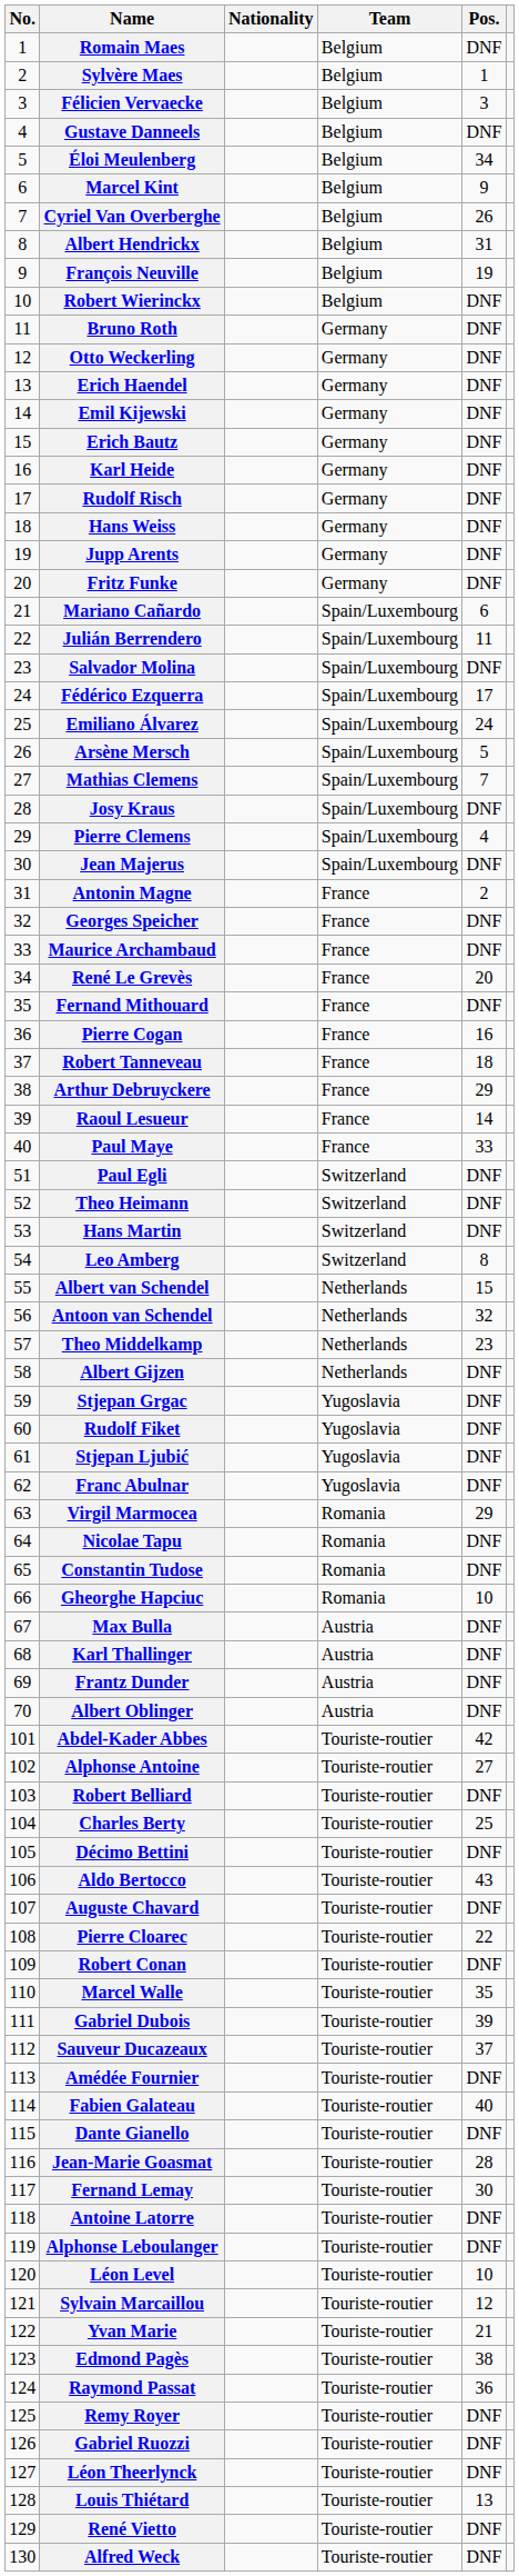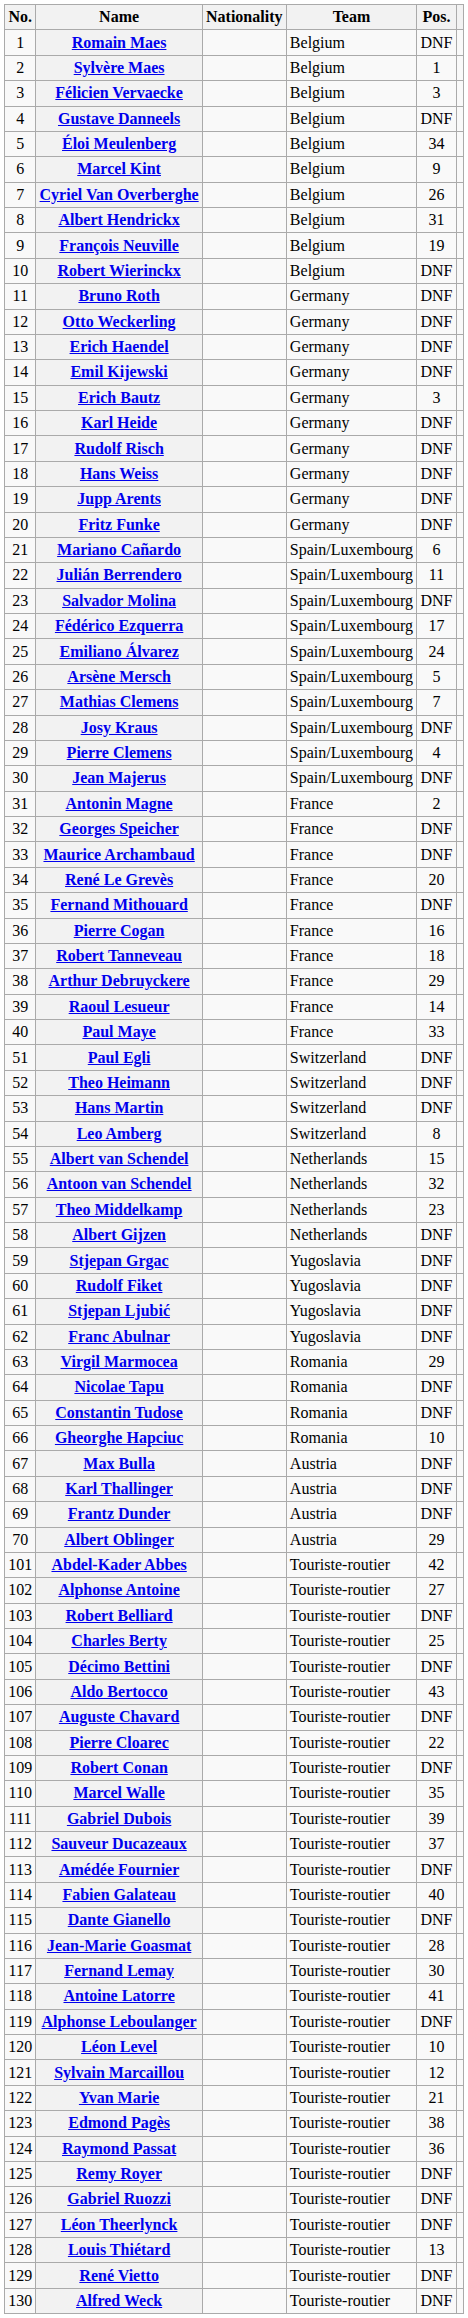 <table class="wikitable plainrowheaders sortable">
 <tr>
 <th scope="col">No.</th>
 <th scope="col">Name</th>
 <th scope="col">Nationality</th>
 <th scope="col">Team</th>
 <th scope="col" data-sort-type="number">Pos.</th>
 <th scope="col" class="unsortable"></th>
 </tr>
 <tr>
 <td style="text-align:center;">1</td>
 <th scope="row"><a href='#'>Romain Maes</a></th>
 <td></td>
 <td>Belgium</td>
 <td style="text-align:center;" data-sort-value="44">DNF</td>
 <td style="text-align:center;"></td>
 </tr>
 <tr>
 <td style="text-align:center;">2</td>
 <th scope="row"><a href='#'>Sylvère Maes</a></th>
 <td></td>
 <td>Belgium</td>
 <td style="text-align:center;">1</td>
 <td style="text-align:center;"></td>
 </tr>
 <tr>
 <td style="text-align:center;">3</td>
 <th scope="row"><a href='#'>Félicien Vervaecke</a></th>
 <td></td>
 <td>Belgium</td>
 <td style="text-align:center;">3</td>
 <td style="text-align:center;"></td>
 </tr>
 <tr>
 <td style="text-align:center;">4</td>
 <th scope="row"><a href='#'>Gustave Danneels</a></th>
 <td></td>
 <td>Belgium</td>
 <td style="text-align:center;" data-sort-value="44">DNF</td>
 <td style="text-align:center;"></td>
 </tr>
 <tr>
 <td style="text-align:center;">5</td>
 <th scope="row"><a href='#'>Éloi Meulenberg</a></th>
 <td></td>
 <td>Belgium</td>
 <td style="text-align:center;">34</td>
 <td style="text-align:center;"></td>
 </tr>
 <tr>
 <td style="text-align:center;">6</td>
 <th scope="row"><a href='#'>Marcel Kint</a></th>
 <td></td>
 <td>Belgium</td>
 <td style="text-align:center;">9</td>
 <td style="text-align:center;"></td>
 </tr>
 <tr>
 <td style="text-align:center;">7</td>
 <th scope="row"><a href='#'>Cyriel Van Overberghe</a></th>
 <td></td>
 <td>Belgium</td>
 <td style="text-align:center;">26</td>
 <td style="text-align:center;"></td>
 </tr>
 <tr>
 <td style="text-align:center;">8</td>
 <th scope="row"><a href='#'>Albert Hendrickx</a></th>
 <td></td>
 <td>Belgium</td>
 <td style="text-align:center;">31</td>
 <td style="text-align:center;"></td>
 </tr>
 <tr>
 <td style="text-align:center;">9</td>
 <th scope="row"><a href='#'>François Neuville</a></th>
 <td></td>
 <td>Belgium</td>
 <td style="text-align:center;">19</td>
 <td style="text-align:center;"></td>
 </tr>
 <tr>
 <td style="text-align:center;">10</td>
 <th scope="row"><a href='#'>Robert Wierinckx</a></th>
 <td></td>
 <td>Belgium</td>
 <td style="text-align:center;" data-sort-value="44">DNF</td>
 <td style="text-align:center;"></td>
 </tr>
 <tr>
 <td style="text-align:center;">11</td>
 <th scope="row"><a href='#'>Bruno Roth</a></th>
 <td></td>
 <td>Germany</td>
 <td style="text-align:center;" data-sort-value="44">DNF</td>
 <td style="text-align:center;"></td>
 </tr>
 <tr>
 <td style="text-align:center;">12</td>
 <th scope="row"><a href='#'>Otto Weckerling</a></th>
 <td></td>
 <td>Germany</td>
 <td style="text-align:center;" data-sort-value="44">DNF</td>
 <td style="text-align:center;"></td>
 </tr>
 <tr>
 <td style="text-align:center;">13</td>
 <th scope="row"><a href='#'>Erich Haendel</a></th>
 <td></td>
 <td>Germany</td>
 <td style="text-align:center;" data-sort-value="44">DNF</td>
 <td style="text-align:center;"></td>
 </tr>
 <tr>
 <td style="text-align:center;">14</td>
 <th scope="row"><a href='#'>Emil Kijewski</a></th>
 <td></td>
 <td>Germany</td>
 <td style="text-align:center;" data-sort-value="44">DNF</td>
 <td style="text-align:center;"></td>
 </tr>
 <tr>
 <td style="text-align:center;">15</td>
 <th scope="row"><a href='#'>Erich Bautz</a></th>
 <td></td>
 <td>Germany</td>
-<td style="text-align:center;" data-sort-value="44">DNF</td>
+<td style="text-align:center;">3</td>
 <td style="text-align:center;"></td>
 </tr>
 <tr>
 <td style="text-align:center;">16</td>
 <th scope="row"><a href='#'>Karl Heide</a></th>
 <td></td>
 <td>Germany</td>
 <td style="text-align:center;" data-sort-value="44">DNF</td>
 <td style="text-align:center;"></td>
 </tr>
 <tr>
 <td style="text-align:center;">17</td>
 <th scope="row"><a href='#'>Rudolf Risch</a></th>
 <td></td>
 <td>Germany</td>
 <td style="text-align:center;" data-sort-value="44">DNF</td>
 <td style="text-align:center;"></td>
 </tr>
 <tr>
 <td style="text-align:center;">18</td>
 <th scope="row"><a href='#'>Hans Weiss</a></th>
 <td></td>
 <td>Germany</td>
 <td style="text-align:center;" data-sort-value="44">DNF</td>
 <td style="text-align:center;"></td>
 </tr>
 <tr>
 <td style="text-align:center;">19</td>
 <th scope="row"><a href='#'>Jupp Arents</a></th>
 <td></td>
 <td>Germany</td>
 <td style="text-align:center;" data-sort-value="44">DNF</td>
 <td style="text-align:center;"></td>
 </tr>
 <tr>
 <td style="text-align:center;">20</td>
 <th scope="row"><a href='#'>Fritz Funke</a></th>
 <td></td>
 <td>Germany</td>
 <td style="text-align:center;" data-sort-value="44">DNF</td>
 <td style="text-align:center;"></td>
 </tr>
 <tr>
 <td style="text-align:center;">21</td>
 <th scope="row"><a href='#'>Mariano Cañardo</a></th>
 <td></td>
 <td>Spain/Luxembourg</td>
 <td style="text-align:center;">6</td>
 <td style="text-align:center;"></td>
 </tr>
 <tr>
 <td style="text-align:center;">22</td>
 <th scope="row"><a href='#'>Julián Berrendero</a></th>
 <td></td>
 <td>Spain/Luxembourg</td>
 <td style="text-align:center;">11</td>
 <td style="text-align:center;"></td>
 </tr>
 <tr>
 <td style="text-align:center;">23</td>
 <th scope="row"><a href='#'>Salvador Molina</a></th>
 <td></td>
 <td>Spain/Luxembourg</td>
 <td style="text-align:center;" data-sort-value="44">DNF</td>
 <td style="text-align:center;"></td>
 </tr>
 <tr>
 <td style="text-align:center;">24</td>
 <th scope="row"><a href='#'>Fédérico Ezquerra</a></th>
 <td></td>
 <td>Spain/Luxembourg</td>
 <td style="text-align:center;">17</td>
 <td style="text-align:center;"></td>
 </tr>
 <tr>
 <td style="text-align:center;">25</td>
 <th scope="row"><a href='#'>Emiliano Álvarez</a></th>
 <td></td>
 <td>Spain/Luxembourg</td>
 <td style="text-align:center;">24</td>
 <td style="text-align:center;"></td>
 </tr>
 <tr>
 <td style="text-align:center;">26</td>
 <th scope="row"><a href='#'>Arsène Mersch</a></th>
 <td></td>
 <td>Spain/Luxembourg</td>
 <td style="text-align:center;">5</td>
 <td style="text-align:center;"></td>
 </tr>
 <tr>
 <td style="text-align:center;">27</td>
 <th scope="row"><a href='#'>Mathias Clemens</a></th>
 <td></td>
 <td>Spain/Luxembourg</td>
 <td style="text-align:center;">7</td>
 <td style="text-align:center;"></td>
 </tr>
 <tr>
 <td style="text-align:center;">28</td>
 <th scope="row"><a href='#'>Josy Kraus</a></th>
 <td></td>
 <td>Spain/Luxembourg</td>
 <td style="text-align:center;" data-sort-value="44">DNF</td>
 <td style="text-align:center;"></td>
 </tr>
 <tr>
 <td style="text-align:center;">29</td>
 <th scope="row"><a href='#'>Pierre Clemens</a></th>
 <td></td>
 <td>Spain/Luxembourg</td>
 <td style="text-align:center;">4</td>
 <td style="text-align:center;"></td>
 </tr>
 <tr>
 <td style="text-align:center;">30</td>
 <th scope="row"><a href='#'>Jean Majerus</a></th>
 <td></td>
 <td>Spain/Luxembourg</td>
 <td style="text-align:center;" data-sort-value="44">DNF</td>
 <td style="text-align:center;"></td>
 </tr>
 <tr>
 <td style="text-align:center;">31</td>
 <th scope="row"><a href='#'>Antonin Magne</a></th>
 <td></td>
 <td>France</td>
 <td style="text-align:center;">2</td>
 <td style="text-align:center;"></td>
 </tr>
 <tr>
 <td style="text-align:center;">32</td>
 <th scope="row"><a href='#'>Georges Speicher</a></th>
 <td></td>
 <td>France</td>
 <td style="text-align:center;" data-sort-value="44">DNF</td>
 <td style="text-align:center;"></td>
 </tr>
 <tr>
 <td style="text-align:center;">33</td>
 <th scope="row"><a href='#'>Maurice Archambaud</a></th>
 <td></td>
 <td>France</td>
 <td style="text-align:center;" data-sort-value="44">DNF</td>
 <td style="text-align:center;"></td>
 </tr>
 <tr>
 <td style="text-align:center;">34</td>
 <th scope="row"><a href='#'>René Le Grevès</a></th>
 <td></td>
 <td>France</td>
 <td style="text-align:center;">20</td>
 <td style="text-align:center;"></td>
 </tr>
 <tr>
 <td style="text-align:center;">35</td>
 <th scope="row"><a href='#'>Fernand Mithouard</a></th>
 <td></td>
 <td>France</td>
 <td style="text-align:center;" data-sort-value="44">DNF</td>
 <td style="text-align:center;"></td>
 </tr>
 <tr>
 <td style="text-align:center;">36</td>
 <th scope="row"><a href='#'>Pierre Cogan</a></th>
 <td></td>
 <td>France</td>
 <td style="text-align:center;">16</td>
 <td style="text-align:center;"></td>
 </tr>
 <tr>
 <td style="text-align:center;">37</td>
 <th scope="row"><a href='#'>Robert Tanneveau</a></th>
 <td></td>
 <td>France</td>
 <td style="text-align:center;">18</td>
 <td style="text-align:center;"></td>
 </tr>
 <tr>
 <td style="text-align:center;">38</td>
 <th scope="row"><a href='#'>Arthur Debruyckere</a></th>
 <td></td>
 <td>France</td>
 <td style="text-align:center;">29</td>
 <td style="text-align:center;"></td>
 </tr>
 <tr>
 <td style="text-align:center;">39</td>
 <th scope="row"><a href='#'>Raoul Lesueur</a></th>
 <td></td>
 <td>France</td>
 <td style="text-align:center;">14</td>
 <td style="text-align:center;"></td>
 </tr>
 <tr>
 <td style="text-align:center;">40</td>
 <th scope="row"><a href='#'>Paul Maye</a></th>
 <td></td>
 <td>France</td>
 <td style="text-align:center;">33</td>
 <td style="text-align:center;"></td>
 </tr>
 <tr>
 <td style="text-align:center;">51</td>
 <th scope="row"><a href='#'>Paul Egli</a></th>
 <td></td>
 <td>Switzerland</td>
 <td style="text-align:center;" data-sort-value="44">DNF</td>
 <td style="text-align:center;"></td>
 </tr>
 <tr>
 <td style="text-align:center;">52</td>
 <th scope="row"><a href='#'>Theo Heimann</a></th>
 <td></td>
 <td>Switzerland</td>
 <td style="text-align:center;" data-sort-value="44">DNF</td>
 <td style="text-align:center;"></td>
 </tr>
 <tr>
 <td style="text-align:center;">53</td>
 <th scope="row"><a href='#'>Hans Martin</a></th>
 <td></td>
 <td>Switzerland</td>
 <td style="text-align:center;" data-sort-value="44">DNF</td>
 <td style="text-align:center;"></td>
 </tr>
 <tr>
 <td style="text-align:center;">54</td>
 <th scope="row"><a href='#'>Leo Amberg</a></th>
 <td></td>
 <td>Switzerland</td>
 <td style="text-align:center;">8</td>
 <td style="text-align:center;"></td>
 </tr>
 <tr>
 <td style="text-align:center;">55</td>
 <th scope="row"><a href='#'>Albert van Schendel</a></th>
 <td></td>
 <td>Netherlands</td>
 <td style="text-align:center;">15</td>
 <td style="text-align:center;"></td>
 </tr>
 <tr>
 <td style="text-align:center;">56</td>
 <th scope="row"><a href='#'>Antoon van Schendel</a></th>
 <td></td>
 <td>Netherlands</td>
 <td style="text-align:center;">32</td>
 <td style="text-align:center;"></td>
 </tr>
 <tr>
 <td style="text-align:center;">57</td>
 <th scope="row"><a href='#'>Theo Middelkamp</a></th>
 <td></td>
 <td>Netherlands</td>
 <td style="text-align:center;">23</td>
 <td style="text-align:center;"></td>
 </tr>
 <tr>
 <td style="text-align:center;">58</td>
 <th scope="row"><a href='#'>Albert Gijzen</a></th>
 <td></td>
 <td>Netherlands</td>
 <td style="text-align:center;" data-sort-value="44">DNF</td>
 <td style="text-align:center;"></td>
 </tr>
 <tr>
 <td style="text-align:center;">59</td>
 <th scope="row"><a href='#'>Stjepan Grgac</a></th>
 <td></td>
 <td>Yugoslavia</td>
 <td style="text-align:center;" data-sort-value="44">DNF</td>
 <td style="text-align:center;"></td>
 </tr>
 <tr>
 <td style="text-align:center;">60</td>
 <th scope="row"><a href='#'>Rudolf Fiket</a></th>
 <td></td>
 <td>Yugoslavia</td>
 <td style="text-align:center;" data-sort-value="44">DNF</td>
 <td style="text-align:center;"></td>
 </tr>
 <tr>
 <td style="text-align:center;">61</td>
 <th scope="row"><a href='#'>Stjepan Ljubić</a></th>
 <td></td>
 <td>Yugoslavia</td>
 <td style="text-align:center;" data-sort-value="44">DNF</td>
 <td style="text-align:center;"></td>
 </tr>
 <tr>
 <td style="text-align:center;">62</td>
 <th scope="row"><a href='#'>Franc Abulnar</a></th>
 <td></td>
 <td>Yugoslavia</td>
 <td style="text-align:center;" data-sort-value="44">DNF</td>
 <td style="text-align:center;"></td>
 </tr>
 <tr>
 <td style="text-align:center;">63</td>
 <th scope="row"><a href='#'>Virgil Marmocea</a></th>
 <td></td>
 <td>Romania</td>
 <td style="text-align:center;">29</td>
 <td style="text-align:center;"></td>
 </tr>
 <tr>
 <td style="text-align:center;">64</td>
 <th scope="row"><a href='#'>Nicolae Tapu</a></th>
 <td></td>
 <td>Romania</td>
 <td style="text-align:center;" data-sort-value="44">DNF</td>
 <td style="text-align:center;"></td>
 </tr>
 <tr>
 <td style="text-align:center;">65</td>
 <th scope="row"><a href='#'>Constantin Tudose</a></th>
 <td></td>
 <td>Romania</td>
 <td style="text-align:center;" data-sort-value="44">DNF</td>
 <td style="text-align:center;"></td>
 </tr>
 <tr>
 <td style="text-align:center;">66</td>
 <th scope="row"><a href='#'>Gheorghe Hapciuc</a></th>
 <td></td>
 <td>Romania</td>
 <td style="text-align:center;">10</td>
 <td style="text-align:center;"></td>
 </tr>
 <tr>
 <td style="text-align:center;">67</td>
 <th scope="row"><a href='#'>Max Bulla</a></th>
 <td></td>
 <td>Austria</td>
 <td style="text-align:center;" data-sort-value="44">DNF</td>
 <td style="text-align:center;"></td>
 </tr>
 <tr>
 <td style="text-align:center;">68</td>
 <th scope="row"><a href='#'>Karl Thallinger</a></th>
 <td></td>
 <td>Austria</td>
 <td style="text-align:center;" data-sort-value="44">DNF</td>
 <td style="text-align:center;"></td>
 </tr>
 <tr>
 <td style="text-align:center;">69</td>
 <th scope="row"><a href='#'>Frantz Dunder</a></th>
 <td></td>
 <td>Austria</td>
 <td style="text-align:center;" data-sort-value="44">DNF</td>
 <td style="text-align:center;"></td>
 </tr>
 <tr>
 <td style="text-align:center;">70</td>
 <th scope="row"><a href='#'>Albert Oblinger</a></th>
 <td></td>
 <td>Austria</td>
-<td style="text-align:center;" data-sort-value="44">DNF</td>
+<td style="text-align:center;">29</td>
 <td style="text-align:center;"></td>
 </tr>
 <tr>
 <td style="text-align:center;">101</td>
 <th scope="row"><a href='#'>Abdel-Kader Abbes</a></th>
 <td></td>
 <td>Touriste-routier</td>
 <td style="text-align:center;">42</td>
 <td style="text-align:center;"></td>
 </tr>
 <tr>
 <td style="text-align:center;">102</td>
 <th scope="row"><a href='#'>Alphonse Antoine</a></th>
 <td></td>
 <td>Touriste-routier</td>
 <td style="text-align:center;">27</td>
 <td style="text-align:center;"></td>
 </tr>
 <tr>
 <td style="text-align:center;">103</td>
 <th scope="row"><a href='#'>Robert Belliard</a></th>
 <td></td>
 <td>Touriste-routier</td>
 <td style="text-align:center;" data-sort-value="44">DNF</td>
 <td style="text-align:center;"></td>
 </tr>
 <tr>
 <td style="text-align:center;">104</td>
 <th scope="row"><a href='#'>Charles Berty</a></th>
 <td></td>
 <td>Touriste-routier</td>
 <td style="text-align:center;">25</td>
 <td style="text-align:center;"></td>
 </tr>
 <tr>
 <td style="text-align:center;">105</td>
 <th scope="row"><a href='#'>Décimo Bettini</a></th>
 <td></td>
 <td>Touriste-routier</td>
 <td style="text-align:center;" data-sort-value="44">DNF</td>
 <td style="text-align:center;"></td>
 </tr>
 <tr>
 <td style="text-align:center;">106</td>
 <th scope="row"><a href='#'>Aldo Bertocco</a></th>
 <td></td>
 <td>Touriste-routier</td>
 <td style="text-align:center;">43</td>
 <td style="text-align:center;"></td>
 </tr>
 <tr>
 <td style="text-align:center;">107</td>
 <th scope="row"><a href='#'>Auguste Chavard</a></th>
 <td></td>
 <td>Touriste-routier</td>
 <td style="text-align:center;" data-sort-value="44">DNF</td>
 <td style="text-align:center;"></td>
 </tr>
 <tr>
 <td style="text-align:center;">108</td>
 <th scope="row"><a href='#'>Pierre Cloarec</a></th>
 <td></td>
 <td>Touriste-routier</td>
 <td style="text-align:center;">22</td>
 <td style="text-align:center;"></td>
 </tr>
 <tr>
 <td style="text-align:center;">109</td>
 <th scope="row"><a href='#'>Robert Conan</a></th>
 <td></td>
 <td>Touriste-routier</td>
 <td style="text-align:center;" data-sort-value="44">DNF</td>
 <td style="text-align:center;"></td>
 </tr>
 <tr>
 <td style="text-align:center;">110</td>
 <th scope="row"><a href='#'>Marcel Walle</a></th>
 <td></td>
 <td>Touriste-routier</td>
 <td style="text-align:center;">35</td>
 <td style="text-align:center;"></td>
 </tr>
 <tr>
 <td style="text-align:center;">111</td>
 <th scope="row"><a href='#'>Gabriel Dubois</a></th>
 <td></td>
 <td>Touriste-routier</td>
 <td style="text-align:center;">39</td>
 <td style="text-align:center;"></td>
 </tr>
 <tr>
 <td style="text-align:center;">112</td>
 <th scope="row"><a href='#'>Sauveur Ducazeaux</a></th>
 <td></td>
 <td>Touriste-routier</td>
 <td style="text-align:center;">37</td>
 <td style="text-align:center;"></td>
 </tr>
 <tr>
 <td style="text-align:center;">113</td>
 <th scope="row"><a href='#'>Amédée Fournier</a></th>
 <td></td>
 <td>Touriste-routier</td>
 <td style="text-align:center;" data-sort-value="44">DNF</td>
 <td style="text-align:center;"></td>
 </tr>
 <tr>
 <td style="text-align:center;">114</td>
 <th scope="row"><a href='#'>Fabien Galateau</a></th>
 <td></td>
 <td>Touriste-routier</td>
 <td style="text-align:center;">40</td>
 <td style="text-align:center;"></td>
 </tr>
 <tr>
 <td style="text-align:center;">115</td>
 <th scope="row"><a href='#'>Dante Gianello</a></th>
 <td></td>
 <td>Touriste-routier</td>
 <td style="text-align:center;" data-sort-value="44">DNF</td>
 <td style="text-align:center;"></td>
 </tr>
 <tr>
 <td style="text-align:center;">116</td>
 <th scope="row"><a href='#'>Jean-Marie Goasmat</a></th>
 <td></td>
 <td>Touriste-routier</td>
 <td style="text-align:center;">28</td>
 <td style="text-align:center;"></td>
 </tr>
 <tr>
 <td style="text-align:center;">117</td>
 <th scope="row"><a href='#'>Fernand Lemay</a></th>
 <td></td>
 <td>Touriste-routier</td>
 <td style="text-align:center;">30</td>
 <td style="text-align:center;"></td>
 </tr>
 <tr>
 <td style="text-align:center;">118</td>
 <th scope="row"><a href='#'>Antoine Latorre</a></th>
 <td></td>
 <td>Touriste-routier</td>
-<td style="text-align:center;" data-sort-value="44">DNF</td>
+<td style="text-align:center;">41</td>
 <td style="text-align:center;"></td>
 </tr>
 <tr>
 <td style="text-align:center;">119</td>
 <th scope="row"><a href='#'>Alphonse Leboulanger</a></th>
 <td></td>
 <td>Touriste-routier</td>
 <td style="text-align:center;" data-sort-value="44">DNF</td>
 <td style="text-align:center;"></td>
 </tr>
 <tr>
 <td style="text-align:center;">120</td>
 <th scope="row"><a href='#'>Léon Level</a></th>
 <td></td>
 <td>Touriste-routier</td>
 <td style="text-align:center;">10</td>
 <td style="text-align:center;"></td>
 </tr>
 <tr>
 <td style="text-align:center;">121</td>
 <th scope="row"><a href='#'>Sylvain Marcaillou</a></th>
 <td></td>
 <td>Touriste-routier</td>
 <td style="text-align:center;">12</td>
 <td style="text-align:center;"></td>
 </tr>
 <tr>
 <td style="text-align:center;">122</td>
 <th scope="row"><a href='#'>Yvan Marie</a></th>
 <td></td>
 <td>Touriste-routier</td>
 <td style="text-align:center;">21</td>
 <td style="text-align:center;"></td>
 </tr>
 <tr>
 <td style="text-align:center;">123</td>
 <th scope="row"><a href='#'>Edmond Pagès</a></th>
 <td></td>
 <td>Touriste-routier</td>
 <td style="text-align:center;">38</td>
 <td style="text-align:center;"></td>
 </tr>
 <tr>
 <td style="text-align:center;">124</td>
 <th scope="row"><a href='#'>Raymond Passat</a></th>
 <td></td>
 <td>Touriste-routier</td>
 <td style="text-align:center;">36</td>
 <td style="text-align:center;"></td>
 </tr>
 <tr>
 <td style="text-align:center;">125</td>
 <th scope="row"><a href='#'>Remy Royer</a></th>
 <td></td>
 <td>Touriste-routier</td>
 <td style="text-align:center;" data-sort-value="44">DNF</td>
 <td style="text-align:center;"></td>
 </tr>
 <tr>
 <td style="text-align:center;">126</td>
 <th scope="row"><a href='#'>Gabriel Ruozzi</a></th>
 <td></td>
 <td>Touriste-routier</td>
 <td style="text-align:center;" data-sort-value="44">DNF</td>
 <td style="text-align:center;"></td>
 </tr>
 <tr>
 <td style="text-align:center;">127</td>
 <th scope="row"><a href='#'>Léon Theerlynck</a></th>
 <td></td>
 <td>Touriste-routier</td>
 <td style="text-align:center;" data-sort-value="44">DNF</td>
 <td style="text-align:center;"></td>
 </tr>
 <tr>
 <td style="text-align:center;">128</td>
 <th scope="row"><a href='#'>Louis Thiétard</a></th>
 <td></td>
 <td>Touriste-routier</td>
 <td style="text-align:center;">13</td>
 <td style="text-align:center;"></td>
 </tr>
 <tr>
 <td style="text-align:center;">129</td>
 <th scope="row"><a href='#'>René Vietto</a></th>
 <td></td>
 <td>Touriste-routier</td>
 <td style="text-align:center;" data-sort-value="44">DNF</td>
 <td style="text-align:center;"></td>
 </tr>
 <tr>
 <td style="text-align:center;">130</td>
 <th scope="row"><a href='#'>Alfred Weck</a></th>
 <td></td>
 <td>Touriste-routier</td>
 <td style="text-align:center;" data-sort-value="44">DNF</td>
 <td style="text-align:center;"></td>
 </tr>
 </table>
